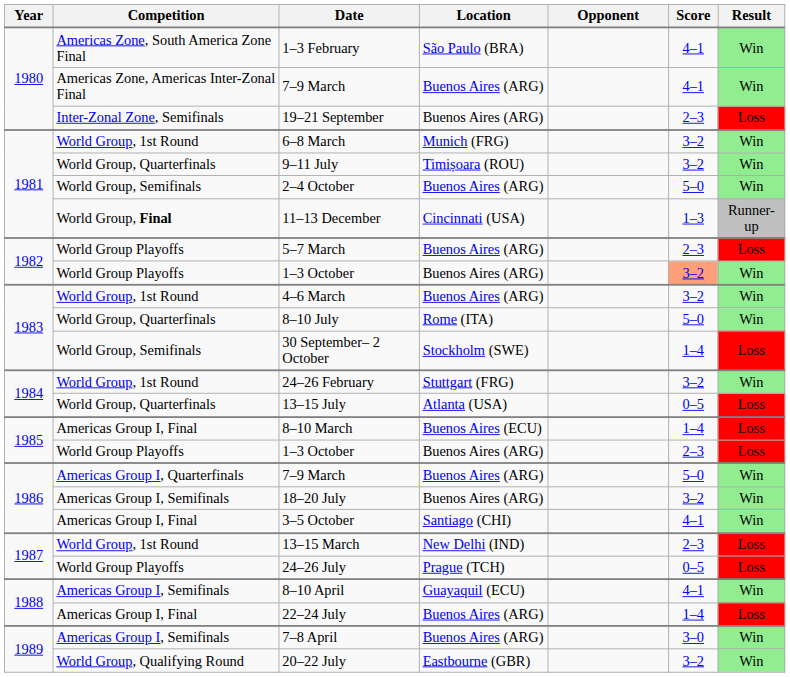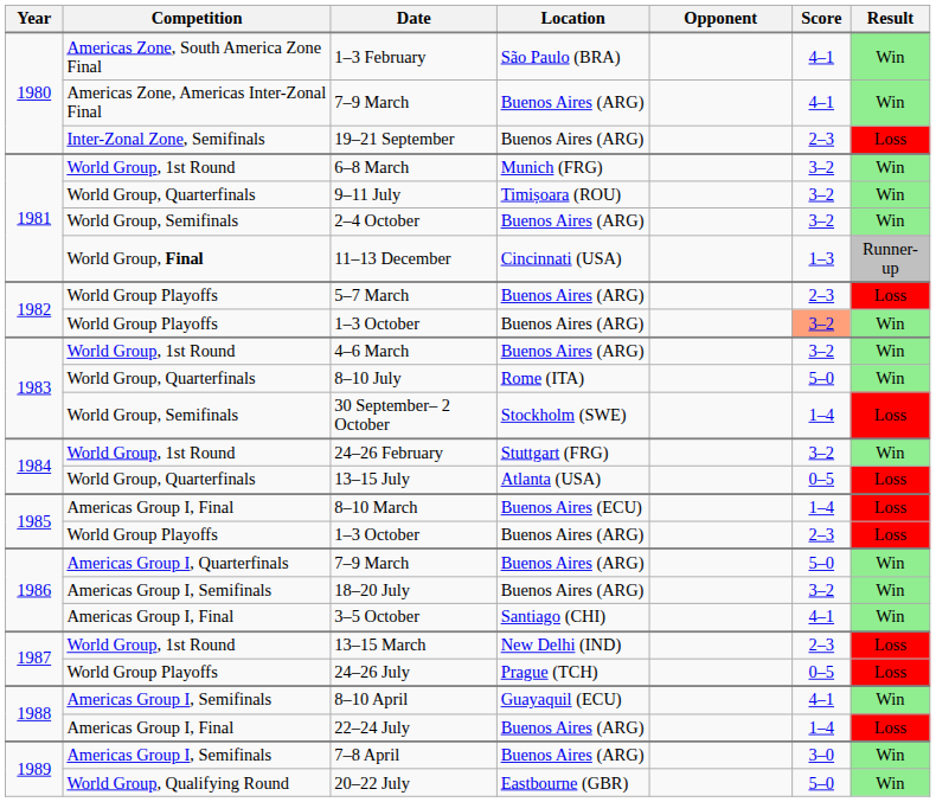 <table class="wikitable collapsible collapsed">
 <tr>
 <th width="50">Year</th>
 <th width="280">Competition</th>
 <th width="165">Date</th>
 <th width="150">Location</th>
 <th width="140">Opponent</th>
 <th width="50">Score</th>
 <th width="70">Result</th>
 </tr>
 <tr style="border-top:2px solid gray;">
 <td align="center" rowspan="3"><a href='#'>1980</a></td>
 <td><a href='#'>Americas Zone</a>, South America Zone Final</td>
 <td>1–3 February</td>
 <td><a href='#'>São Paulo</a> (BRA)</td>
 <td></td>
 <td align="center"><a href='#'>4–1</a></td>
 <td align="center" bgcolor=lightgreen>Win</td>
 </tr>
 <tr>
 <td>Americas Zone, Americas Inter-Zonal Final</td>
 <td>7–9 March</td>
 <td><a href='#'>Buenos Aires</a> (ARG)</td>
 <td></td>
 <td align="center"><a href='#'>4–1</a></td>
 <td align="center" bgcolor=lightgreen>Win</td>
 </tr>
 <tr>
 <td><a href='#'>Inter-Zonal Zone</a>, Semifinals</td>
 <td>19–21 September</td>
 <td>Buenos Aires (ARG)</td>
 <td></td>
 <td align="center"><a href='#'>2–3</a></td>
 <td align="center" bgcolor=red>Loss</td>
 </tr>
 <tr style="border-top:2px solid gray;">
 <td align="center" rowspan="4"><a href='#'>1981</a></td>
 <td><a href='#'>World Group</a>, 1st Round</td>
 <td>6–8 March</td>
 <td><a href='#'>Munich</a> (FRG)</td>
 <td></td>
 <td align="center"><a href='#'>3–2</a></td>
 <td align="center" bgcolor=lightgreen>Win</td>
 </tr>
 <tr>
 <td>World Group, Quarterfinals</td>
 <td>9–11 July</td>
 <td><a href='#'>Timișoara</a> (ROU)</td>
 <td></td>
 <td align="center"><a href='#'>3–2</a></td>
 <td align="center" bgcolor=lightgreen>Win</td>
 </tr>
 <tr>
 <td>World Group, Semifinals</td>
 <td>2–4 October</td>
 <td><a href='#'>Buenos Aires</a> (ARG)</td>
 <td></td>
-<td align="center"><a href='#'>5–0</a></td>
+<td align="center"><a href='#'>3–2</a></td>
 <td align="center" bgcolor=lightgreen>Win</td>
 </tr>
 <tr>
 <td>World Group, <strong>Final</strong></td>
 <td>11–13 December</td>
 <td><a href='#'>Cincinnati</a> (USA)</td>
 <td></td>
 <td align="center"><a href='#'>1–3</a></td>
 <td align="center" bgcolor="silver">Runner-up</td>
 </tr>
 <tr style="border-top:2px solid gray;">
 <td align="center" rowspan="2"><a href='#'>1982</a></td>
 <td>World Group Playoffs</td>
 <td>5–7 March</td>
 <td><a href='#'>Buenos Aires</a> (ARG)</td>
 <td></td>
 <td align="center"><a href='#'>2–3</a></td>
 <td align="center" bgcolor=red>Loss</td>
 </tr>
 <tr>
 <td>World Group Playoffs</td>
 <td>1–3 October</td>
 <td>Buenos Aires (ARG)</td>
 <td></td>
 <td align="center" style="background: lightsalmon;"><a href='#'>3–2</a></td>
 <td align="center" bgcolor=lightgreen>Win</td>
 </tr>
 <tr style="border-top:2px solid gray;">
 <td align="center" rowspan="3"><a href='#'>1983</a></td>
 <td><a href='#'>World Group</a>, 1st Round</td>
 <td>4–6 March</td>
 <td><a href='#'>Buenos Aires</a> (ARG)</td>
 <td></td>
 <td align="center"><a href='#'>3–2</a></td>
 <td align="center" bgcolor=lightgreen>Win</td>
 </tr>
 <tr>
 <td>World Group, Quarterfinals</td>
 <td>8–10 July</td>
 <td><a href='#'>Rome</a> (ITA)</td>
 <td></td>
 <td align="center"><a href='#'>5–0</a></td>
 <td align="center" bgcolor=lightgreen>Win</td>
 </tr>
 <tr>
 <td>World Group, Semifinals</td>
 <td>30 September– 2 October</td>
 <td><a href='#'>Stockholm</a> (SWE)</td>
 <td></td>
 <td align="center"><a href='#'>1–4</a></td>
 <td align="center" bgcolor=red>Loss</td>
 </tr>
 <tr style="border-top:2px solid gray;">
 <td align="center" rowspan="2"><a href='#'>1984</a></td>
 <td><a href='#'>World Group</a>, 1st Round</td>
 <td>24–26 February</td>
 <td><a href='#'>Stuttgart</a> (FRG)</td>
 <td></td>
 <td align="center"><a href='#'>3–2</a></td>
 <td align="center" bgcolor=lightgreen>Win</td>
 </tr>
 <tr>
 <td>World Group, Quarterfinals</td>
 <td>13–15 July</td>
 <td><a href='#'>Atlanta</a> (USA)</td>
 <td></td>
 <td align="center"><a href='#'>0–5</a></td>
 <td align="center" bgcolor=red>Loss</td>
 </tr>
 <tr style="border-top:2px solid gray;">
 <td align="center" rowspan="2"><a href='#'>1985</a></td>
 <td>Americas Group I, Final</td>
 <td>8–10 March</td>
 <td><a href='#'>Buenos Aires</a> (ECU)</td>
 <td></td>
 <td align="center"><a href='#'>1–4</a></td>
 <td align="center" bgcolor=red>Loss</td>
 </tr>
 <tr>
 <td>World Group Playoffs</td>
 <td>1–3 October</td>
 <td>Buenos Aires (ARG)</td>
 <td></td>
 <td align="center"><a href='#'>2–3</a></td>
 <td align="center" bgcolor=red>Loss</td>
 </tr>
 <tr style="border-top:2px solid gray;">
 <td align="center" rowspan="3"><a href='#'>1986</a></td>
 <td><a href='#'>Americas Group I</a>, Quarterfinals</td>
 <td>7–9 March</td>
 <td><a href='#'>Buenos Aires</a> (ARG)</td>
 <td></td>
 <td align="center"><a href='#'>5–0</a></td>
 <td align="center" bgcolor=lightgreen>Win</td>
 </tr>
 <tr>
 <td>Americas Group I, Semifinals</td>
 <td>18–20 July</td>
 <td>Buenos Aires (ARG)</td>
 <td></td>
 <td align="center"><a href='#'>3–2</a></td>
 <td align="center" bgcolor=lightgreen>Win</td>
 </tr>
 <tr>
 <td>Americas Group I, Final</td>
 <td>3–5 October</td>
 <td><a href='#'>Santiago</a> (CHI)</td>
 <td></td>
 <td align="center"><a href='#'>4–1</a></td>
 <td align="center" bgcolor=lightgreen>Win</td>
 </tr>
 <tr style="border-top:2px solid gray;">
 <td align="center" rowspan="2"><a href='#'>1987</a></td>
 <td><a href='#'>World Group</a>, 1st Round</td>
 <td>13–15 March</td>
 <td><a href='#'>New Delhi</a> (IND)</td>
 <td></td>
 <td align="center"><a href='#'>2–3</a></td>
 <td align="center" bgcolor=red>Loss</td>
 </tr>
 <tr>
 <td>World Group Playoffs</td>
 <td>24–26 July</td>
 <td><a href='#'>Prague</a> (TCH)</td>
 <td></td>
 <td align="center"><a href='#'>0–5</a></td>
 <td align="center" bgcolor=red>Loss</td>
 </tr>
 <tr style="border-top:2px solid gray;">
 <td align="center" rowspan="2"><a href='#'>1988</a></td>
 <td><a href='#'>Americas Group I</a>, Semifinals</td>
 <td>8–10 April</td>
 <td><a href='#'>Guayaquil</a> (ECU)</td>
 <td></td>
 <td align="center"><a href='#'>4–1</a></td>
 <td align="center" bgcolor=lightgreen>Win</td>
 </tr>
 <tr>
 <td>Americas Group I, Final</td>
 <td>22–24 July</td>
 <td><a href='#'>Buenos Aires</a> (ARG)</td>
 <td></td>
 <td align="center"><a href='#'>1–4</a></td>
 <td align="center" bgcolor=red>Loss</td>
 </tr>
 <tr style="border-top:2px solid gray;">
 <td align="center" rowspan="3"><a href='#'>1989</a></td>
 <td><a href='#'>Americas Group I</a>, Semifinals</td>
 <td>7–8 April</td>
 <td><a href='#'>Buenos Aires</a> (ARG)</td>
 <td></td>
 <td align="center"><a href='#'>3–0</a></td>
 <td align="center" bgcolor=lightgreen>Win</td>
 </tr>
 <tr>
 <td><a href='#'>World Group</a>, Qualifying Round</td>
 <td>20–22 July</td>
 <td><a href='#'>Eastbourne</a> (GBR)</td>
 <td></td>
-<td align="center"><a href='#'>3–2</a></td>
+<td align="center"><a href='#'>5–0</a></td>
 <td align="center" bgcolor=lightgreen>Win</td>
 </tr>
 </table>
